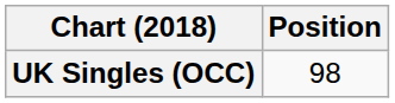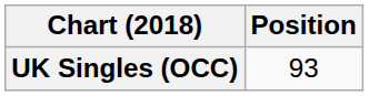 <table class="wikitable sortable plainrowheaders" style="text-align:center">
 <tr>
 <th scope="col">Chart (2018)</th>
 <th scope="col">Position</th>
 </tr>
 <tr>
 <th scope="row">UK Singles (OCC)</th>
-<td>98</td>
+<td>93</td>
 </tr>
 </table>
